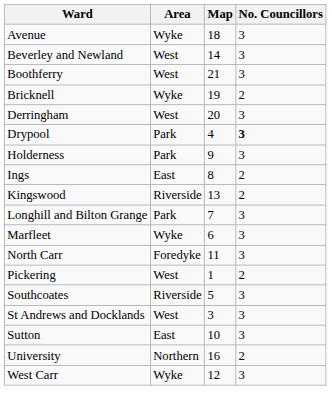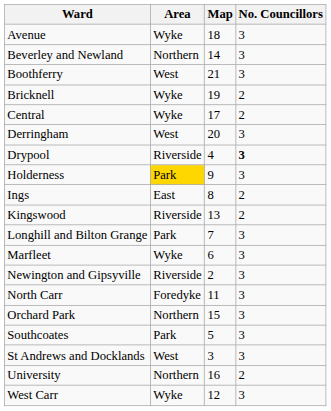 <table class="wikitable sortable">
 <tr>
 <th>Ward</th>
 <th>Area</th>
 <th>Map</th>
 <th>No. Councillors</th>
 </tr>
 <tr>
 <td>Avenue</td>
 <td>Wyke</td>
 <td>18</td>
 <td>3</td>
 </tr>
 <tr>
 <td>Beverley and Newland</td>
-<td>West</td>
+<td>Northern</td>
 <td>14</td>
 <td>3</td>
 </tr>
 <tr>
 <td>Boothferry</td>
 <td>West</td>
 <td>21</td>
 <td>3</td>
 </tr>
 <tr>
 <td>Bricknell</td>
 <td>Wyke</td>
 <td>19</td>
 <td>2</td>
 </tr>
 <tr>
+<td>Central</td>
+<td>Wyke</td>
+<td>17</td>
+<td>2</td>
+</tr>
+<tr>
 <td>Derringham</td>
 <td>West</td>
 <td>20</td>
 <td>3</td>
 </tr>
 <tr>
 <td>Drypool</td>
-<td>Park</td>
+<td>Riverside</td>
 <td>4</td>
 <td><strong>3</strong></td>
 </tr>
 <tr>
 <td>Holderness</td>
-<td>Park</td>
+<td style="background: gold;">Park</td>
 <td>9</td>
 <td>3</td>
 </tr>
 <tr>
 <td>Ings</td>
 <td>East</td>
 <td>8</td>
 <td>2</td>
 </tr>
 <tr>
 <td>Kingswood</td>
 <td>Riverside</td>
 <td>13</td>
 <td>2</td>
 </tr>
 <tr>
 <td>Longhill and Bilton Grange</td>
 <td>Park</td>
 <td>7</td>
 <td>3</td>
 </tr>
 <tr>
 <td>Marfleet</td>
 <td>Wyke</td>
 <td>6</td>
 <td>3</td>
 </tr>
 <tr>
+<td>Newington and Gipsyville</td>
+<td>Riverside</td>
+<td>2</td>
+<td>3</td>
+</tr>
+<tr>
 <td>North Carr</td>
 <td>Foredyke</td>
 <td>11</td>
 <td>3</td>
 </tr>
 <tr>
-<td>Pickering</td>
-<td>West</td>
-<td>1</td>
-<td>2</td>
+<td>Orchard Park</td>
+<td>Northern</td>
+<td>15</td>
+<td>3</td>
 </tr>
 <tr>
 <td>Southcoates</td>
-<td>Riverside</td>
+<td>Park</td>
 <td>5</td>
 <td>3</td>
 </tr>
 <tr>
 <td>St Andrews and Docklands</td>
 <td>West</td>
 <td>3</td>
-<td>3</td>
-</tr>
-<tr>
-<td>Sutton</td>
-<td>East</td>
-<td>10</td>
 <td>3</td>
 </tr>
 <tr>
 <td>University</td>
 <td>Northern</td>
 <td>16</td>
 <td>2</td>
 </tr>
 <tr>
 <td>West Carr</td>
 <td>Wyke</td>
 <td>12</td>
 <td>3</td>
 </tr>
 </table>
